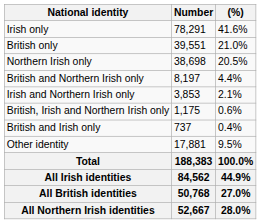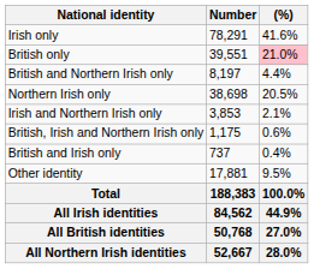 <table class="wikitable">
 <tr>
 <th>National identity</th>
 <th>Number</th>
 <th>(%)</th>
 </tr>
 <tr>
 <td>Irish only</td>
 <td>78,291</td>
 <td>41.6%</td>
 </tr>
 <tr>
 <td>British only</td>
 <td>39,551</td>
-<td>21.0%</td>
+<td style="background: pink;">21.0%</td>
+</tr>
+<tr>
+<td>British and Northern Irish only</td>
+<td>8,197</td>
+<td>4.4%</td>
 </tr>
 <tr>
 <td>Northern Irish only</td>
 <td>38,698</td>
 <td>20.5%</td>
-</tr>
-<tr>
-<td>British and Northern Irish only</td>
-<td>8,197</td>
-<td>4.4%</td>
 </tr>
 <tr>
 <td>Irish and Northern Irish only</td>
 <td>3,853</td>
 <td>2.1%</td>
 </tr>
 <tr>
 <td>British, Irish and Northern Irish only</td>
 <td>1,175</td>
 <td>0.6%</td>
 </tr>
 <tr>
 <td>British and Irish only</td>
 <td>737</td>
 <td>0.4%</td>
 </tr>
 <tr>
 <td>Other identity</td>
 <td>17,881</td>
 <td>9.5%</td>
 </tr>
 <tr>
 <th>Total</th>
 <th>188,383</th>
 <th>100.0%</th>
 </tr>
 <tr>
 <th>All Irish identities</th>
 <th>84,562</th>
 <th>44.9%</th>
 </tr>
 <tr>
 <th>All British identities</th>
 <th>50,768</th>
 <th>27.0%</th>
 </tr>
 <tr>
 <th>All Northern Irish identities</th>
 <th>52,667</th>
 <th>28.0%</th>
 </tr>
 </table>
